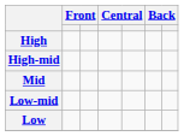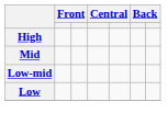 <table class="wikitable" style="text-align: center;">
 <tr>
 <th rowspan="2"></th>
 <th colspan="2"><a href='#'>Front</a></th>
 <th colspan="2"><a href='#'>Central</a></th>
 <th colspan="2"><a href='#'>Back</a></th>
 </tr>
 <tr>
 <th></th>
 <th></th>
 <th></th>
 <th></th>
 <th></th>
 <th></th>
 </tr>
 <tr>
 <th><a href='#'>High</a></th>
-<td></td>
-<td></td>
-<td></td>
-<td></td>
-<td></td>
-<td></td>
-</tr>
-<tr>
-<th><a href='#'>High-mid</a></th>
 <td></td>
 <td></td>
 <td></td>
 <td></td>
 <td></td>
 <td></td>
 </tr>
 <tr>
 <th><a href='#'>Mid</a></th>
 <td></td>
 <td></td>
 <td></td>
 <td></td>
 <td></td>
 <td></td>
 </tr>
 <tr>
 <th><a href='#'>Low-mid</a></th>
 <td></td>
 <td></td>
 <td></td>
 <td></td>
 <td></td>
 <td></td>
 </tr>
 <tr>
 <th><a href='#'>Low</a></th>
 <td></td>
 <td></td>
 <td></td>
 <td></td>
 <td></td>
 <td></td>
 </tr>
 <tr>
 </tr>
 </table>
